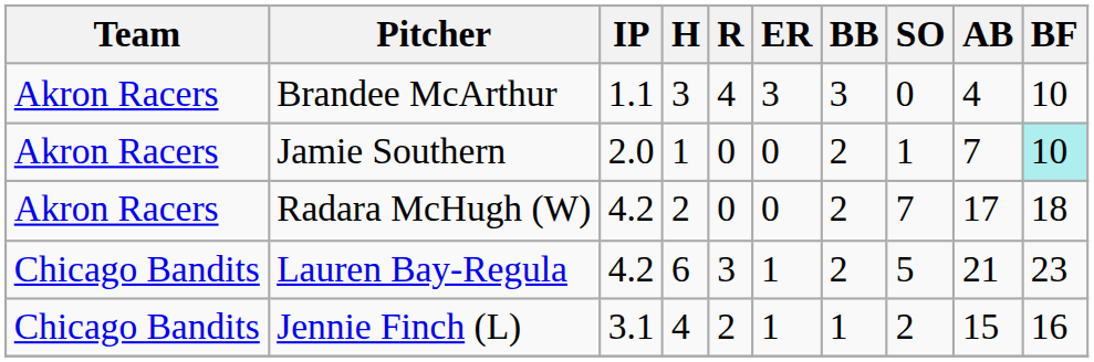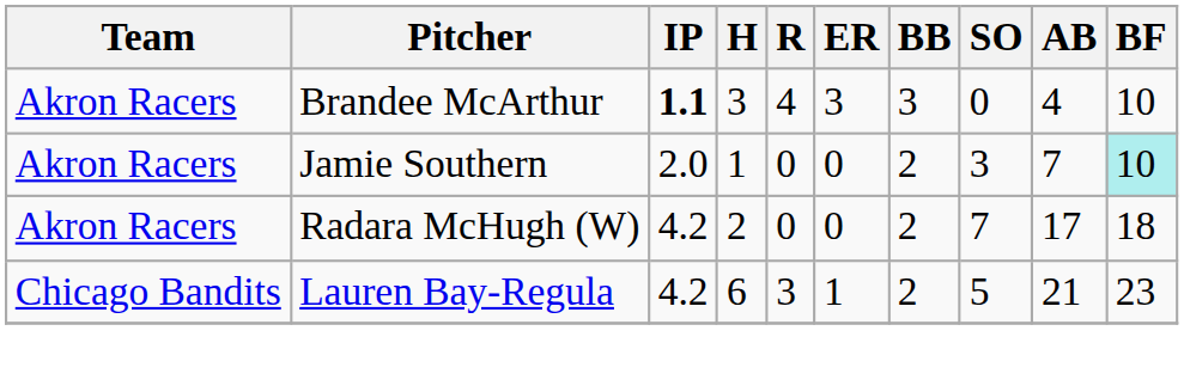 <table class="wikitable">
 <tr>
 <th>Team</th>
 <th>Pitcher</th>
 <th>IP</th>
 <th>H</th>
 <th>R</th>
 <th>ER</th>
 <th>BB</th>
 <th>SO</th>
 <th>AB</th>
 <th>BF</th>
 </tr>
 <tr>
 <td><a href='#'>Akron Racers</a></td>
 <td>Brandee McArthur</td>
-<td>1.1</td>
+<td><strong>1.1</strong></td>
 <td>3</td>
 <td>4</td>
 <td>3</td>
 <td>3</td>
 <td>0</td>
 <td>4</td>
 <td>10</td>
 </tr>
 <tr>
 <td><a href='#'>Akron Racers</a></td>
 <td>Jamie Southern</td>
 <td>2.0</td>
 <td>1</td>
 <td>0</td>
 <td>0</td>
 <td>2</td>
-<td>1</td>
+<td>3</td>
 <td>7</td>
 <td style="background: paleturquoise;">10</td>
 </tr>
 <tr>
 <td><a href='#'>Akron Racers</a></td>
 <td>Radara McHugh (W)</td>
 <td>4.2</td>
 <td>2</td>
 <td>0</td>
 <td>0</td>
 <td>2</td>
 <td>7</td>
 <td>17</td>
 <td>18</td>
 </tr>
 <tr>
 <td><a href='#'>Chicago Bandits</a></td>
 <td><a href='#'>Lauren Bay-Regula</a></td>
 <td>4.2</td>
 <td>6</td>
 <td>3</td>
 <td>1</td>
 <td>2</td>
 <td>5</td>
 <td>21</td>
 <td>23</td>
 </tr>
 <tr>
-<td><a href='#'>Chicago Bandits</a></td>
-<td><a href='#'>Jennie Finch</a> (L)</td>
-<td>3.1</td>
-<td>4</td>
-<td>2</td>
-<td>1</td>
-<td>1</td>
-<td>2</td>
-<td>15</td>
-<td>16</td>
-</tr>
-<tr>
 </tr>
 </table>
